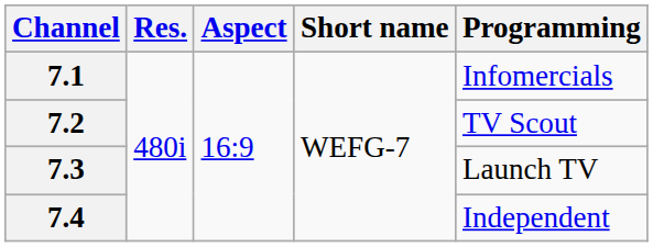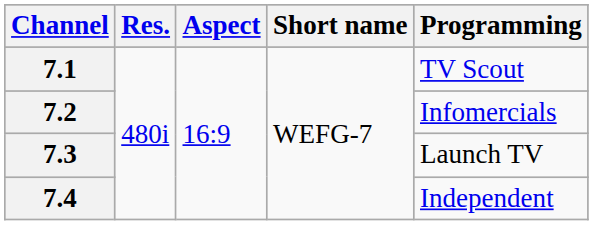 <table class="wikitable">
 <tr>
 <th><a href='#'>Channel</a></th>
 <th><a href='#'>Res.</a></th>
 <th><a href='#'>Aspect</a></th>
 <th>Short name</th>
 <th>Programming</th>
 </tr>
 <tr>
 <th scope = "row">7.1</th>
 <td rowspan=4><a href='#'>480i</a></td>
 <td rowspan=4><a href='#'>16:9</a></td>
 <td rowspan=4>WEFG-7</td>
-<td><a href='#'>Infomercials</a></td>
+<td><a href='#'>TV Scout</a></td>
 </tr>
 <tr>
 <th scope = "row">7.2</th>
-<td><a href='#'>TV Scout</a></td>
+<td><a href='#'>Infomercials</a></td>
 </tr>
 <tr>
 <th scope = "row">7.3</th>
 <td>Launch TV</td>
 </tr>
 <tr>
 <th scope = "row">7.4</th>
 <td><a href='#'>Independent</a></td>
 </tr>
 </table>
